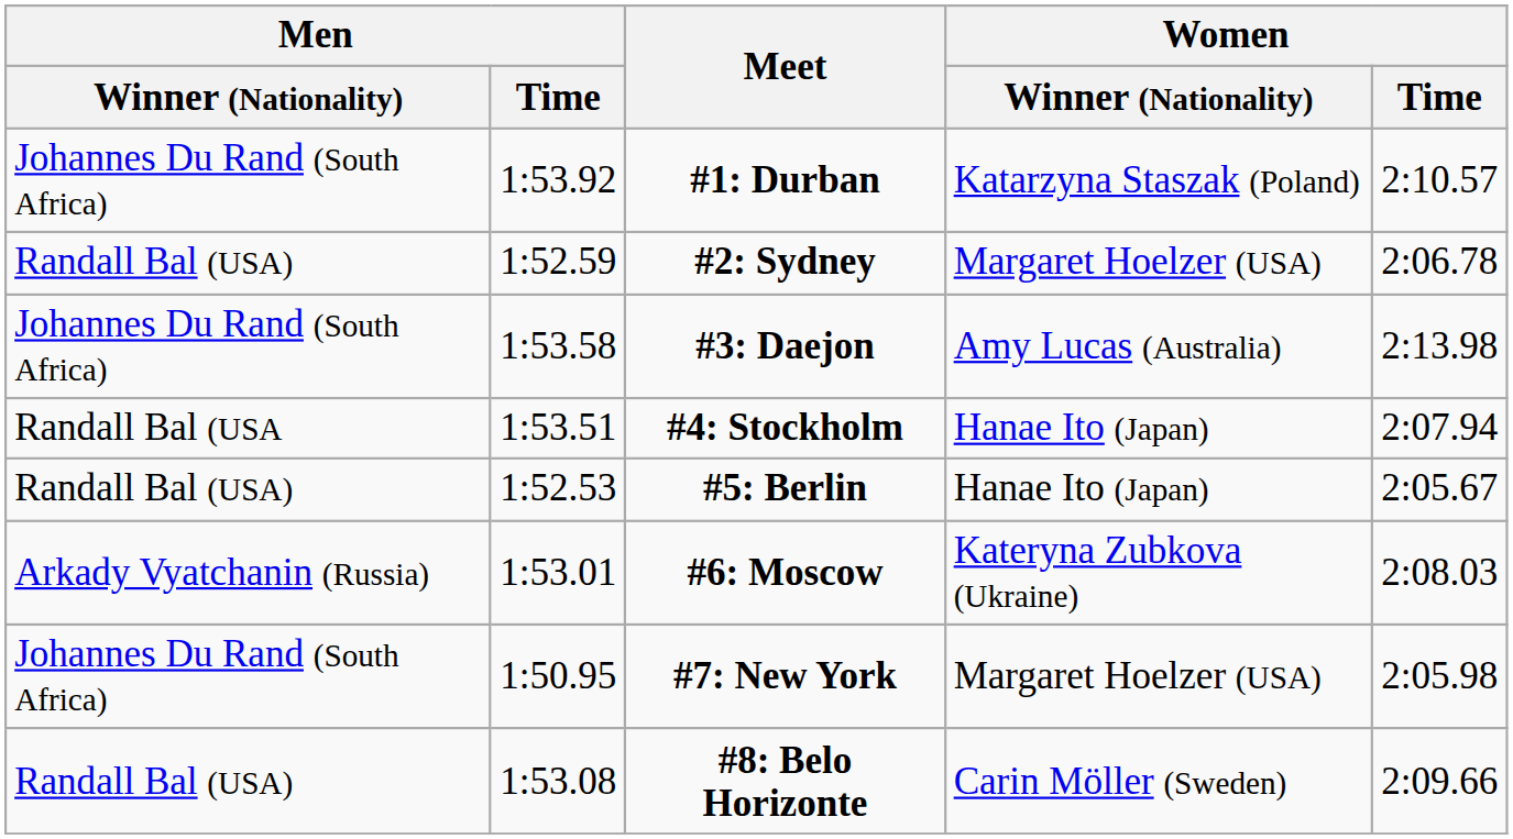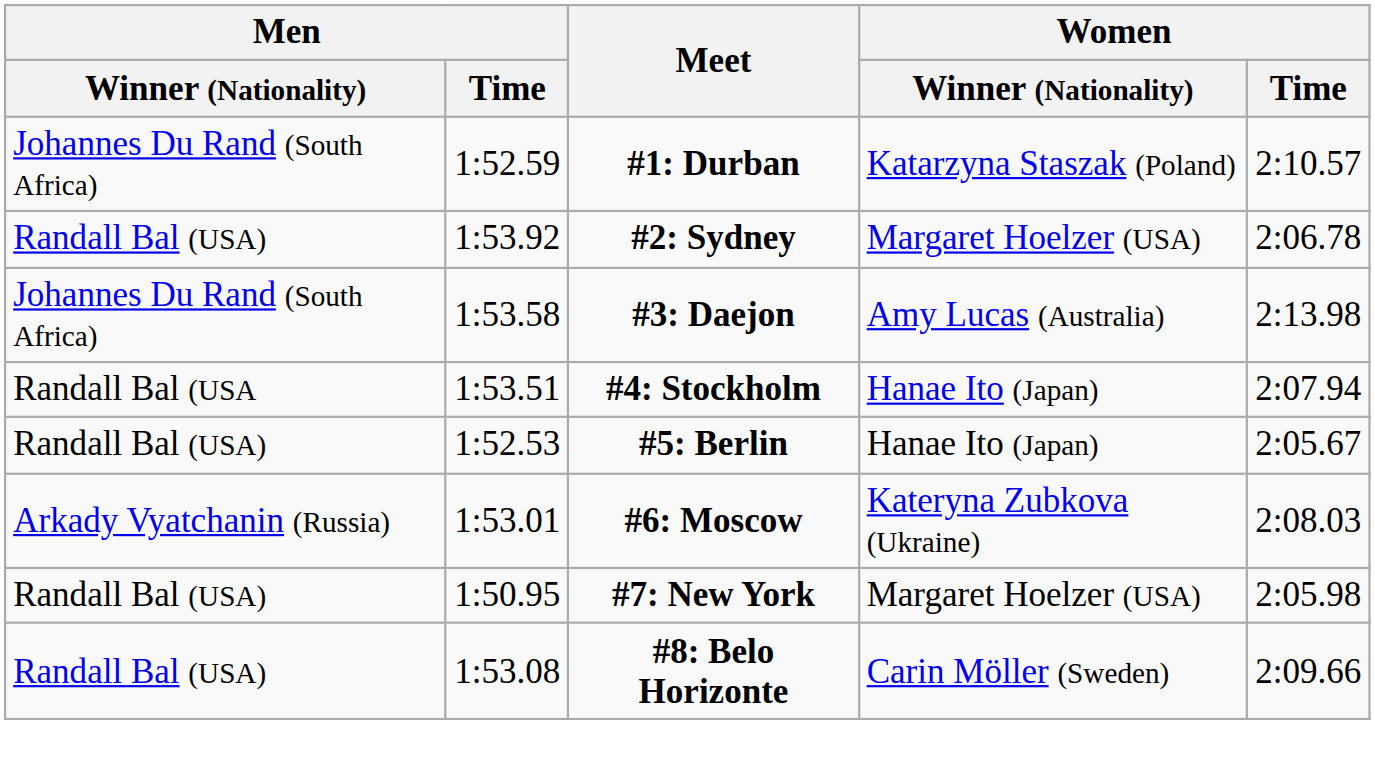 <table class=wikitable width=100%>
 <tr>
 <th colspan="2">Men</th>
 <th rowspan="2">Meet</th>
 <th colspan="2">Women</th>
 </tr>
 <tr>
 <th>Winner <small>(Nationality)</small></th>
 <th>Time</th>
 <th>Winner <small>(Nationality)</small></th>
 <th>Time</th>
 </tr>
 <tr>
 <td> <a href='#'>Johannes Du Rand</a> <small>(South Africa)</small></td>
-<td align=center>1:53.92</td>
+<td align=center>1:52.59</td>
 <td align=center><strong>#1: Durban</strong></td>
 <td> <a href='#'>Katarzyna Staszak</a> <small>(Poland)</small></td>
 <td align=center>2:10.57</td>
 </tr>
 <tr>
 <td> <a href='#'>Randall Bal</a> <small>(USA)</small></td>
-<td align=center>1:52.59</td>
+<td align=center>1:53.92</td>
 <td align=center><strong>#2: Sydney</strong></td>
 <td> <a href='#'>Margaret Hoelzer</a> <small>(USA)</small></td>
 <td align=center>2:06.78</td>
 </tr>
 <tr>
 <td> <a href='#'>Johannes Du Rand</a> <small>(South Africa)</small></td>
 <td align=center>1:53.58</td>
 <td align=center><strong>#3: Daejon</strong></td>
 <td> <a href='#'>Amy Lucas</a> <small>(Australia)</small></td>
 <td align=center>2:13.98</td>
 </tr>
 <tr>
 <td> Randall Bal <small>(USA</small></td>
 <td align=center>1:53.51</td>
 <td align=center><strong>#4: Stockholm</strong></td>
 <td> <a href='#'>Hanae Ito</a> <small>(Japan)</small></td>
 <td align=center>2:07.94</td>
 </tr>
 <tr>
 <td> Randall Bal <small>(USA)</small></td>
 <td align=center>1:52.53</td>
 <td align=center><strong>#5: Berlin</strong></td>
 <td> Hanae Ito <small>(Japan)</small></td>
 <td align=center>2:05.67</td>
 </tr>
 <tr>
 <td> <a href='#'>Arkady Vyatchanin</a> <small>(Russia)</small></td>
 <td align=center>1:53.01</td>
 <td align=center><strong>#6: Moscow</strong></td>
 <td> <a href='#'>Kateryna Zubkova</a> <small>(Ukraine)</small></td>
 <td align=center>2:08.03</td>
 </tr>
 <tr>
-<td> <a href='#'>Johannes Du Rand</a> <small>(South Africa)</small></td>
+<td> Randall Bal <small>(USA)</small></td>
 <td align=center>1:50.95</td>
 <td align=center><strong>#7: New York</strong></td>
 <td> Margaret Hoelzer <small>(USA)</small></td>
 <td align=center>2:05.98</td>
 </tr>
 <tr>
 <td> <a href='#'>Randall Bal</a> <small>(USA)</small></td>
 <td align=center>1:53.08</td>
 <td align=center><strong>#8: Belo Horizonte</strong></td>
 <td> <a href='#'>Carin Möller</a> <small>(Sweden)</small></td>
 <td align=center>2:09.66</td>
 </tr>
 <tr>
 </tr>
 </table>
